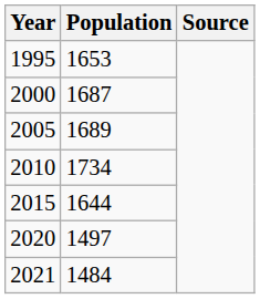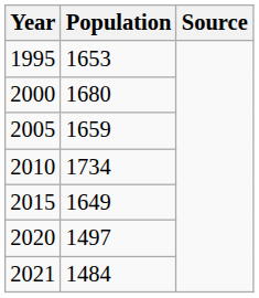 <table class=wikitable>
 <tr>
 <th>Year</th>
 <th>Population</th>
 <th>Source</th>
 </tr>
 <tr>
 <td>1995</td>
 <td>1653 </td>
 <td rowspan="7"></td>
 </tr>
 <tr>
 <td>2000</td>
-<td>1687 </td>
+<td>1680 </td>
 </tr>
 <tr>
 <td>2005</td>
-<td>1689 </td>
+<td>1659 </td>
 </tr>
 <tr>
 <td>2010</td>
 <td>1734 </td>
 </tr>
 <tr>
 <td>2015</td>
-<td>1644 </td>
+<td>1649 </td>
 </tr>
 <tr>
 <td>2020</td>
 <td>1497 </td>
 </tr>
 <tr>
 <td>2021</td>
 <td>1484 </td>
 </tr>
 </table>
